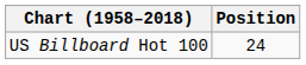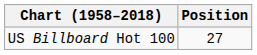 <table class="wikitable">
 <tr>
 <th>Chart (1958–2018)</th>
 <th>Position</th>
 </tr>
 <tr>
 <td>US <em>Billboard</em> Hot 100</td>
-<td style="text-align:center;">24</td>
+<td style="text-align:center;">27</td>
 </tr>
 </table>
